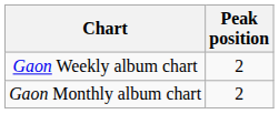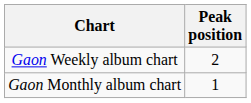 <table class="wikitable sortable" style="text-align:center">
 <tr>
 <th>Chart</th>
 <th>Peak<br>position</th>
 </tr>
 <tr>
 <td><em><a href='#'>Gaon</a></em> Weekly album chart</td>
 <td align="center">2</td>
 </tr>
 <tr>
 <td><em>Gaon</em> Monthly album chart</td>
-<td align="center">2</td>
+<td align="center">1</td>
 </tr>
 </table>
